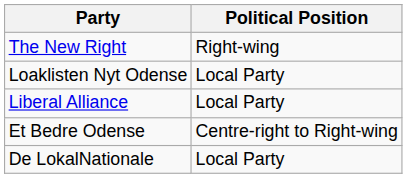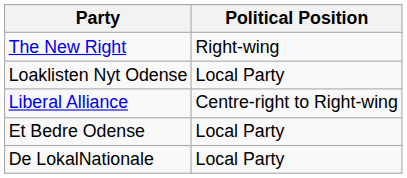 <table class="wikitable mw-collapsible mw-collapsed">
 <tr>
 <th>Party</th>
 <th>Political Position</th>
 </tr>
 <tr>
 <td><a href='#'>The New Right</a></td>
 <td>Right-wing</td>
 </tr>
 <tr>
 <td>Loaklisten Nyt Odense</td>
 <td>Local Party</td>
 </tr>
 <tr>
 <td><a href='#'>Liberal Alliance</a></td>
-<td>Local Party</td>
+<td>Centre-right to Right-wing</td>
 </tr>
 <tr>
 <td>Et Bedre Odense</td>
-<td>Centre-right to Right-wing</td>
+<td>Local Party</td>
 </tr>
 <tr>
 <td>De LokalNationale</td>
 <td>Local Party</td>
 </tr>
 </table>
